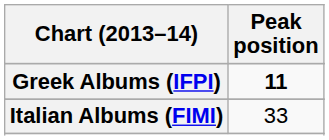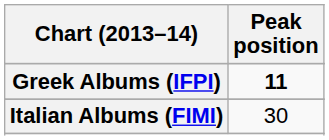 <table class="wikitable sortable plainrowheaders" style="text-align:center">
 <tr>
 <th scope="col">Chart (2013–14)</th>
 <th scope="col">Peak<br>position</th>
 </tr>
 <tr>
 </tr>
 <tr>
 </tr>
 <tr>
 </tr>
 <tr>
 </tr>
 <tr>
 </tr>
 <tr>
 </tr>
 <tr>
 </tr>
 <tr>
 </tr>
 <tr>
 <th scope="row">Greek Albums (<a href='#'>IFPI</a>)</th>
 <td><strong>11</strong></td>
 </tr>
 <tr>
 </tr>
 <tr>
 <th scope="row">Italian Albums (<a href='#'>FIMI</a>)</th>
-<td>33</td>
+<td>30</td>
 </tr>
 <tr>
 </tr>
 <tr>
 </tr>
 <tr>
 </tr>
 <tr>
 </tr>
 <tr>
 </tr>
 <tr>
 </tr>
 <tr>
 </tr>
 <tr>
 </tr>
 <tr>
 </tr>
 </table>
